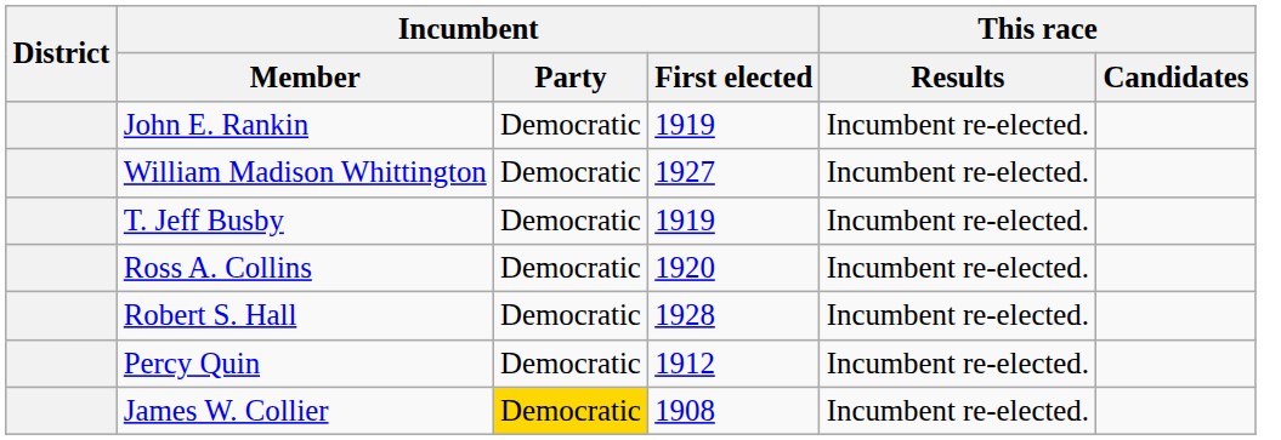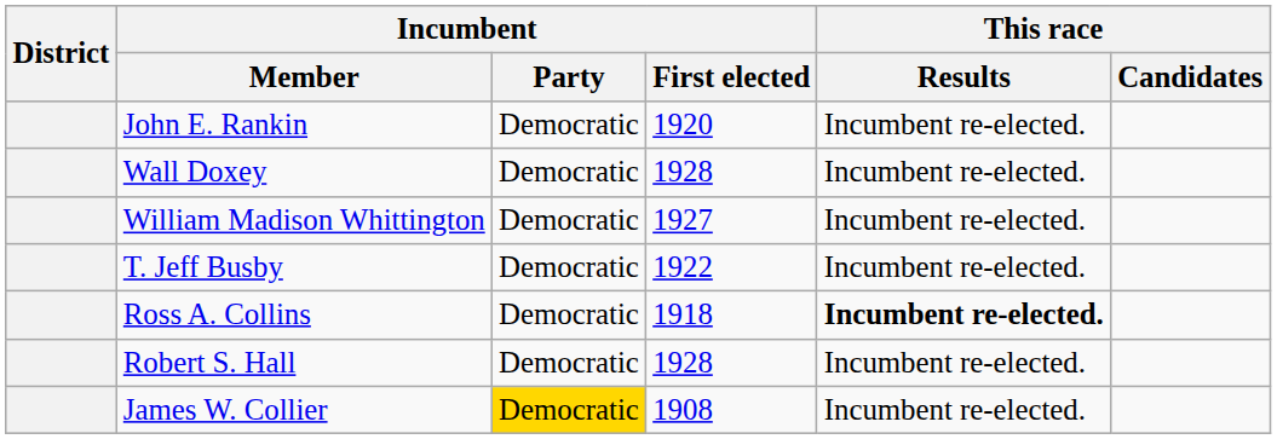 <table class=wikitable>
 <tr>
 <th rowspan=2>District</th>
 <th colspan=3>Incumbent</th>
 <th colspan=2>This race</th>
 </tr>
 <tr>
 <th>Member</th>
 <th>Party</th>
 <th>First elected</th>
 <th>Results</th>
 <th>Candidates</th>
 </tr>
 <tr>
 <th></th>
 <td><a href='#'>John E. Rankin</a></td>
 <td>Democratic</td>
-<td><a href='#'>1919</a></td>
+<td><a href='#'>1920</a></td>
+<td>Incumbent re-elected.</td>
+<td nowrap></td>
+</tr>
+<tr>
+<th></th>
+<td><a href='#'>Wall Doxey</a></td>
+<td>Democratic</td>
+<td><a href='#'>1928</a></td>
 <td>Incumbent re-elected.</td>
 <td nowrap></td>
 </tr>
 <tr>
 <th></th>
 <td><a href='#'>William Madison Whittington</a></td>
 <td>Democratic</td>
 <td><a href='#'>1927</a></td>
 <td>Incumbent re-elected.</td>
 <td nowrap></td>
 </tr>
 <tr>
 <th></th>
 <td><a href='#'>T. Jeff Busby</a></td>
 <td>Democratic</td>
-<td><a href='#'>1919</a></td>
+<td><a href='#'>1922</a></td>
 <td>Incumbent re-elected.</td>
 <td nowrap></td>
 </tr>
 <tr>
 <th></th>
 <td><a href='#'>Ross A. Collins</a></td>
 <td>Democratic</td>
-<td><a href='#'>1920</a></td>
-<td>Incumbent re-elected.</td>
+<td><a href='#'>1918</a></td>
+<td><strong>Incumbent re-elected.</strong></td>
 <td nowrap></td>
 </tr>
 <tr>
 <th></th>
 <td><a href='#'>Robert S. Hall</a></td>
 <td>Democratic</td>
 <td><a href='#'>1928</a></td>
 <td>Incumbent re-elected.</td>
 <td nowrap></td>
 </tr>
 <tr>
 <th></th>
-<td><a href='#'>Percy Quin</a></td>
-<td>Democratic</td>
-<td><a href='#'>1912</a></td>
-<td>Incumbent re-elected.</td>
-<td nowrap></td>
-</tr>
-<tr>
-<th></th>
 <td><a href='#'>James W. Collier</a></td>
 <td style="background: gold;">Democratic</td>
 <td><a href='#'>1908</a></td>
 <td>Incumbent re-elected.</td>
 <td nowrap></td>
 </tr>
 </table>
